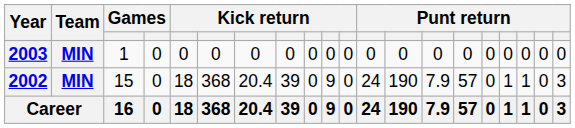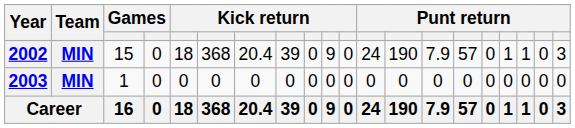 <table class="wikitable sortable" style="text-align: center; border:0;">
 <tr>
 <th rowspan="2">Year</th>
 <th rowspan="2">Team</th>
 <th colspan="2">Games</th>
 <th colspan="7">Kick return</th>
 <th colspan="9">Punt return</th>
 </tr>
 <tr>
 <th></th>
 <th></th>
 <th></th>
 <th></th>
 <th></th>
 <th></th>
 <th></th>
 <th></th>
 <th></th>
 <th></th>
 <th></th>
 <th></th>
 <th></th>
 <th></th>
 <th></th>
 <th></th>
 <th></th>
 <th></th>
 </tr>
 <tr>
+<th><a href='#'>2002</a></th>
+<th><a href='#'>MIN</a></th>
+<td>15</td>
+<td>0</td>
+<td>18</td>
+<td>368</td>
+<td>20.4</td>
+<td>39</td>
+<td>0</td>
+<td>9</td>
+<td>0</td>
+<td>24</td>
+<td>190</td>
+<td>7.9</td>
+<td>57</td>
+<td>0</td>
+<td>1</td>
+<td>1</td>
+<td>0</td>
+<td>3</td>
+</tr>
+<tr>
 <th><a href='#'>2003</a></th>
 <th><a href='#'>MIN</a></th>
 <td>1</td>
 <td>0</td>
 <td>0</td>
 <td>0</td>
 <td>0</td>
 <td>0</td>
 <td>0</td>
 <td>0</td>
 <td>0</td>
 <td>0</td>
 <td>0</td>
 <td>0</td>
 <td>0</td>
 <td>0</td>
 <td>0</td>
 <td>0</td>
 <td>0</td>
 <td>0</td>
-</tr>
-<tr>
-<th><a href='#'>2002</a></th>
-<th><a href='#'>MIN</a></th>
-<td>15</td>
-<td>0</td>
-<td>18</td>
-<td>368</td>
-<td>20.4</td>
-<td>39</td>
-<td>0</td>
-<td>9</td>
-<td>0</td>
-<td>24</td>
-<td>190</td>
-<td>7.9</td>
-<td>57</td>
-<td>0</td>
-<td>1</td>
-<td>1</td>
-<td>0</td>
-<td>3</td>
 </tr>
 <tr class="sortbottom">
 <th colspan="2">Career</th>
 <th>16</th>
 <th>0</th>
 <th>18</th>
 <th>368</th>
 <th>20.4</th>
 <th>39</th>
 <th>0</th>
 <th>9</th>
 <th>0</th>
 <th>24</th>
 <th>190</th>
 <th>7.9</th>
 <th>57</th>
 <th>0</th>
 <th>1</th>
 <th>1</th>
 <th>0</th>
 <th>3</th>
 </tr>
 </table>
